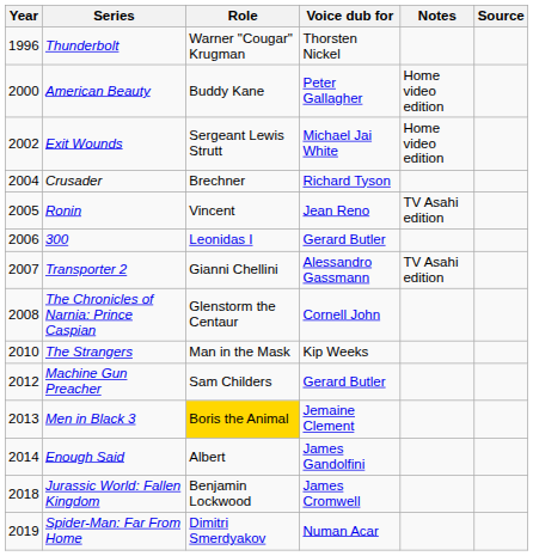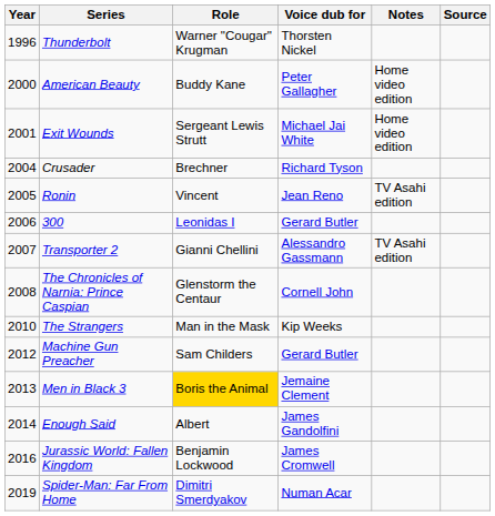 <table class="wikitable sortable plainrowheaders">
 <tr>
 <th>Year</th>
 <th>Series</th>
 <th>Role</th>
 <th>Voice dub for</th>
 <th class="unsortable">Notes</th>
 <th class="unsortable">Source</th>
 </tr>
 <tr>
 <td>1996</td>
 <td><em><a href='#'>Thunderbolt</a></em></td>
 <td>Warner "Cougar" Krugman</td>
 <td>Thorsten Nickel</td>
 <td></td>
 <td></td>
 </tr>
 <tr>
 <td>2000</td>
 <td><em><a href='#'>American Beauty</a></em></td>
 <td>Buddy Kane</td>
 <td><a href='#'>Peter Gallagher</a></td>
 <td>Home video edition</td>
 <td></td>
 </tr>
 <tr>
-<td>2002</td>
+<td>2001</td>
 <td><em><a href='#'>Exit Wounds</a></em></td>
 <td>Sergeant Lewis Strutt</td>
 <td><a href='#'>Michael Jai White</a></td>
 <td>Home video edition</td>
 <td></td>
 </tr>
 <tr>
 <td>2004</td>
 <td><em>Crusader</em></td>
 <td>Brechner</td>
 <td><a href='#'>Richard Tyson</a></td>
 <td></td>
 <td></td>
 </tr>
 <tr>
 <td>2005</td>
 <td><em><a href='#'>Ronin</a></em></td>
 <td>Vincent</td>
 <td><a href='#'>Jean Reno</a></td>
 <td>TV Asahi edition</td>
 <td></td>
 </tr>
 <tr>
 <td>2006</td>
 <td><em><a href='#'>300</a></em></td>
 <td><a href='#'>Leonidas I</a></td>
 <td><a href='#'>Gerard Butler</a></td>
 <td></td>
 <td></td>
 </tr>
 <tr>
 <td>2007</td>
 <td><em><a href='#'>Transporter 2</a></em></td>
 <td>Gianni Chellini</td>
 <td><a href='#'>Alessandro Gassmann</a></td>
 <td>TV Asahi edition</td>
 <td></td>
 </tr>
 <tr>
 <td>2008</td>
 <td><em><a href='#'>The Chronicles of Narnia: Prince Caspian</a></em></td>
 <td>Glenstorm the Centaur</td>
 <td><a href='#'>Cornell John</a></td>
 <td></td>
 <td></td>
 </tr>
 <tr>
 <td>2010</td>
 <td><em><a href='#'>The Strangers</a></em></td>
 <td>Man in the Mask</td>
 <td>Kip Weeks</td>
 <td></td>
 <td></td>
 </tr>
 <tr>
 <td>2012</td>
 <td><em><a href='#'>Machine Gun Preacher</a></em></td>
 <td>Sam Childers</td>
 <td><a href='#'>Gerard Butler</a></td>
 <td></td>
 <td></td>
 </tr>
 <tr>
 <td>2013</td>
 <td><em><a href='#'>Men in Black 3</a></em></td>
 <td style="background: gold;">Boris the Animal</td>
 <td><a href='#'>Jemaine Clement</a></td>
 <td></td>
 <td></td>
 </tr>
 <tr>
 <td>2014</td>
 <td><em><a href='#'>Enough Said</a></em></td>
 <td>Albert</td>
 <td><a href='#'>James Gandolfini</a></td>
 <td></td>
 <td></td>
 </tr>
 <tr>
-<td>2018</td>
+<td>2016</td>
 <td><em><a href='#'>Jurassic World: Fallen Kingdom</a></em></td>
 <td>Benjamin Lockwood</td>
 <td><a href='#'>James Cromwell</a></td>
 <td></td>
 <td></td>
 </tr>
 <tr>
 <td>2019</td>
 <td><em><a href='#'>Spider-Man: Far From Home</a></em></td>
 <td><a href='#'>Dimitri Smerdyakov</a></td>
 <td><a href='#'>Numan Acar</a></td>
 <td></td>
 <td></td>
 </tr>
 </table>
